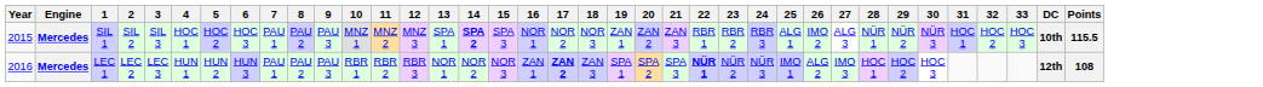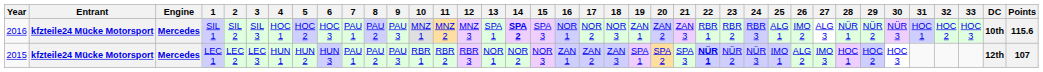 <table class="wikitable" style="text-align:center; font-size:85%">
 <tr>
 <th>Year</th>
+<th>Entrant</th>
 <th>Engine</th>
 <th>1</th>
 <th>2</th>
 <th>3</th>
 <th>4</th>
 <th>5</th>
 <th>6</th>
 <th>7</th>
 <th>8</th>
 <th>9</th>
 <th>10</th>
 <th>11</th>
 <th>12</th>
 <th>13</th>
 <th>14</th>
 <th>15</th>
 <th>16</th>
 <th>17</th>
 <th>18</th>
 <th>19</th>
 <th>20</th>
 <th>21</th>
 <th>22</th>
 <th>23</th>
 <th>24</th>
 <th>25</th>
 <th>26</th>
 <th>27</th>
 <th>28</th>
 <th>29</th>
 <th>30</th>
 <th>31</th>
 <th>32</th>
 <th>33</th>
 <th>DC</th>
 <th>Points</th>
 </tr>
 <tr>
-<td><a href='#'>2015</a></td>
+<td><a href='#'>2016</a></td>
+<th><a href='#'>kfzteile24 Mücke Motorsport</a></th>
 <th><a href='#'>Mercedes</a></th>
 <td style="background:#CFCFFF;"><a href='#'>SIL<br>1</a><br></td>
 <td style="background:#DFFFDF;"><a href='#'>SIL<br>2</a><br></td>
 <td style="background:#DFFFDF;"><a href='#'>SIL<br>3</a><br></td>
 <td style="background:#DFFFDF;"><a href='#'>HOC<br>1</a><br></td>
 <td style="background:#CFCFFF;"><a href='#'>HOC<br>2</a><br></td>
 <td style="background:#DFFFDF;"><a href='#'>HOC<br>3</a><br></td>
 <td style="background:#DFFFDF;"><a href='#'>PAU<br>1</a><br></td>
 <td style="background:#CFCFFF;"><a href='#'>PAU<br>2</a><br></td>
 <td style="background:#DFFFDF;"><a href='#'>PAU<br>3</a><br></td>
 <td style="background:#DFDFDF;"><a href='#'>MNZ<br>1</a><br></td>
 <td style="background:#FFDF9F;"><a href='#'>MNZ<br>2</a><br></td>
 <td style="background:#EFCFFF;"><a href='#'>MNZ<br>3</a><br></td>
 <td style="background:#DFFFDF;"><a href='#'>SPA<br>1</a><br></td>
 <td style="background:#EFCFFF;"><strong><a href='#'>SPA<br>2</a></strong><br></td>
 <td style="background:#EFCFFF;"><a href='#'>SPA<br>3</a><br></td>
 <td style="background:#CFCFFF;"><a href='#'>NOR<br>1</a><br></td>
 <td style="background:#DFFFDF;"><a href='#'>NOR<br>2</a><br></td>
 <td style="background:#DFFFDF;"><a href='#'>NOR<br>3</a><br></td>
 <td style="background:#DFFFDF;"><a href='#'>ZAN<br>1</a><br></td>
 <td style="background:#CFCFFF;"><a href='#'>ZAN<br>2</a><br></td>
 <td style="background:#EFCFFF;"><a href='#'>ZAN<br>3</a><br></td>
 <td style="background:#DFFFDF;"><a href='#'>RBR<br>1</a><br></td>
 <td style="background:#DFFFDF;"><a href='#'>RBR<br>2</a><br></td>
 <td style="background:#CFCFFF;"><a href='#'>RBR<br>3</a><br></td>
 <td style="background:#DFFFDF;"><a href='#'>ALG<br>1</a><br></td>
 <td style="background:#DFFFDF;"><a href='#'>IMO<br>2</a><br></td>
 <td style="background:#FFFFFF;"><a href='#'>ALG<br>3</a><br></td>
 <td style="background:#DFFFDF;"><a href='#'>NÜR<br>1</a><br></td>
 <td style="background:#DFFFDF;"><a href='#'>NÜR<br>2</a><br></td>
 <td style="background:#EFCFFF;"><a href='#'>NÜR<br>3</a><br></td>
 <td style="background:#CFCFFF;"><a href='#'>HOC<br>1</a><br></td>
 <td style="background:#DFFFDF;"><a href='#'>HOC<br>2</a><br></td>
 <td style="background:#DFFFDF;"><a href='#'>HOC<br>3</a><br></td>
 <th>10th</th>
-<th>115.5</th>
+<th>115.6</th>
 </tr>
 <tr>
-<td><a href='#'>2016</a></td>
+<td><a href='#'>2015</a></td>
+<th><a href='#'>kfzteile24 Mücke Motorsport</a></th>
 <th><a href='#'>Mercedes</a></th>
 <td style="background:#CFCFFF;"><a href='#'>LEC<br>1</a><br></td>
 <td style="background:#DFFFDF;"><a href='#'>LEC<br>2</a><br></td>
 <td style="background:#DFFFDF;"><a href='#'>LEC<br>3</a><br></td>
 <td style="background:#DFFFDF;"><a href='#'>HUN<br>1</a><br></td>
 <td style="background:#DFFFDF;"><a href='#'>HUN<br>2</a><br></td>
 <td style="background:#CFCFFF;"><a href='#'>HUN<br>3</a><br></td>
 <td style="background:#DFFFDF;"><a href='#'>PAU<br>1</a><br></td>
 <td style="background:#DFFFDF;"><a href='#'>PAU<br>2</a><br></td>
 <td style="background:#DFFFDF;"><a href='#'>PAU<br>3</a><br></td>
 <td style="background:#DFFFDF;"><a href='#'>RBR<br>1</a><br></td>
 <td style="background:#DFFFDF;"><a href='#'>RBR<br>2</a><br></td>
 <td style="background:#EFCFFF;"><a href='#'>RBR<br>3</a><br></td>
 <td style="background:#DFFFDF;"><a href='#'>NOR<br>1</a><br></td>
 <td style="background:#DFFFDF;"><a href='#'>NOR<br>2</a><br></td>
 <td style="background:#EFCFFF;"><a href='#'>NOR<br>3</a><br></td>
 <td style="background:#CFCFFF;"><a href='#'>ZAN<br>1</a><br></td>
-<td style="background:#CFCFFF;"><strong><a href='#'>ZAN<br>2</a><br></strong></td>
+<td style="background:#CFCFFF;"><a href='#'>ZAN<br>2</a><br></td>
 <td style="background:#CFCFFF;"><a href='#'>ZAN<br>3</a><br></td>
 <td style="background:#EFCFFF;"><a href='#'>SPA<br>1</a><br></td>
 <td style="background:#FFDF9F;"><a href='#'>SPA<br>2</a><br></td>
 <td style="background:#DFFFDF;"><a href='#'>SPA<br>3</a><br></td>
 <td style="background:#CFCFFF;"><strong><a href='#'>NÜR<br>1</a><br></strong></td>
 <td style="background:#CFCFFF;"><a href='#'>NÜR<br>2</a><br></td>
 <td style="background:#CFCFFF;"><a href='#'>NÜR<br>3</a><br></td>
 <td style="background:#CFCFFF;"><a href='#'>IMO<br>1</a><br></td>
 <td style="background:#DFFFDF;"><a href='#'>ALG<br>2</a><br></td>
 <td style="background:#DFFFDF;"><a href='#'>IMO<br>3</a><br></td>
 <td style="background:#EFCFFF;"><a href='#'>HOC<br>1</a><br></td>
 <td style="background:#CFCFFF;"><a href='#'>HOC<br>2</a><br></td>
 <td style="background:#FFFFFF;"><a href='#'>HOC<br>3</a><br></td>
 <td></td>
 <td></td>
 <td></td>
 <th>12th</th>
-<th>108</th>
+<th>107</th>
 </tr>
 </table>
